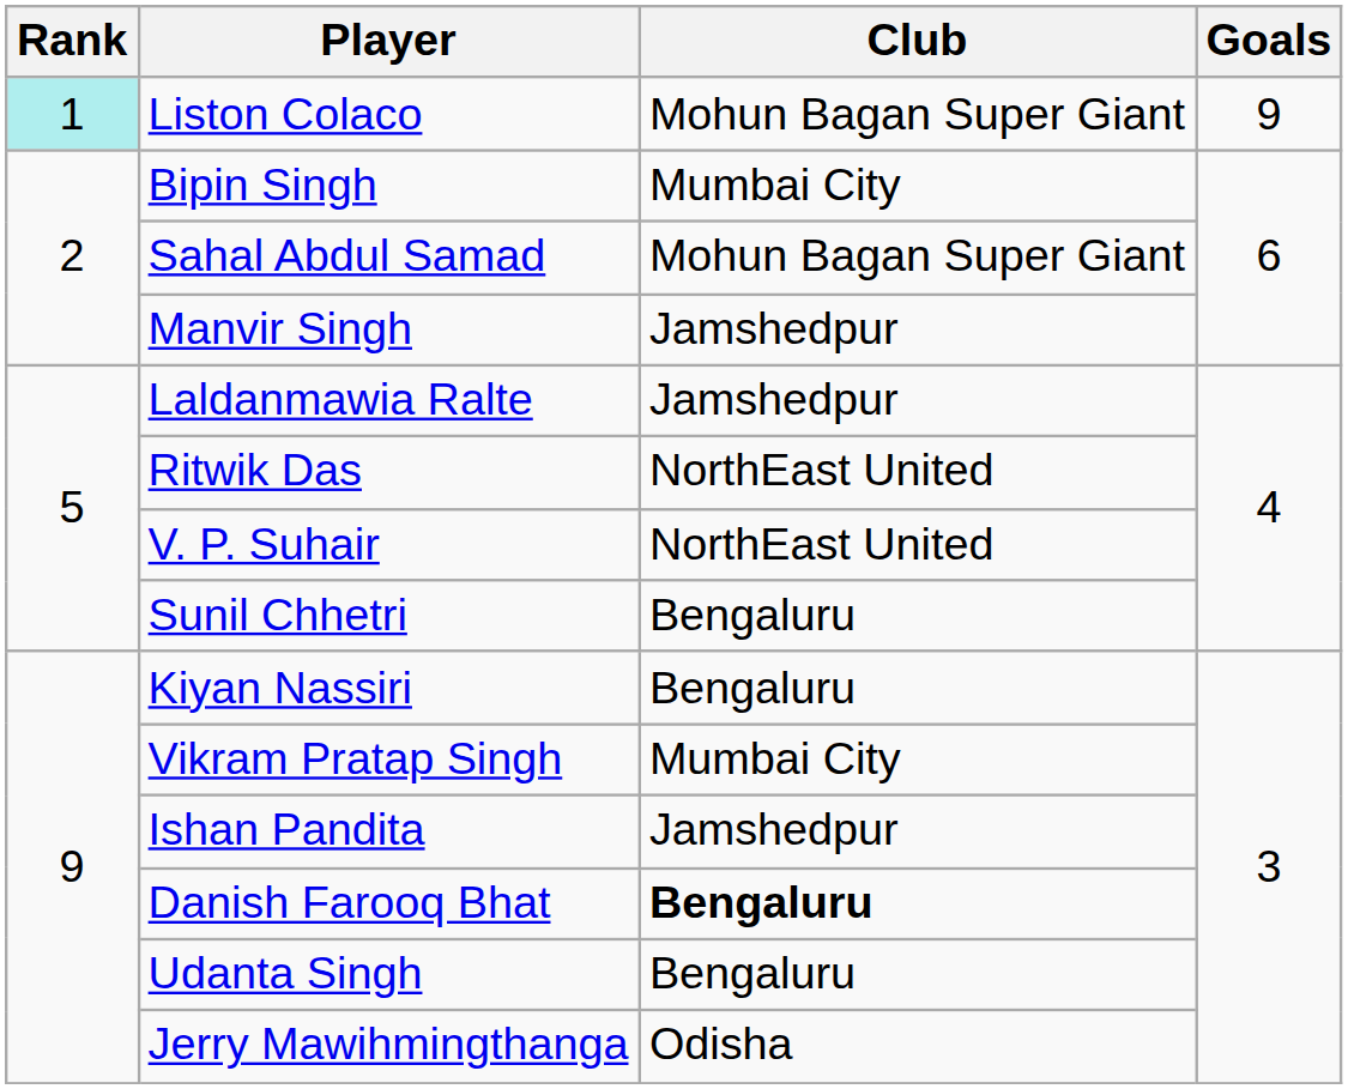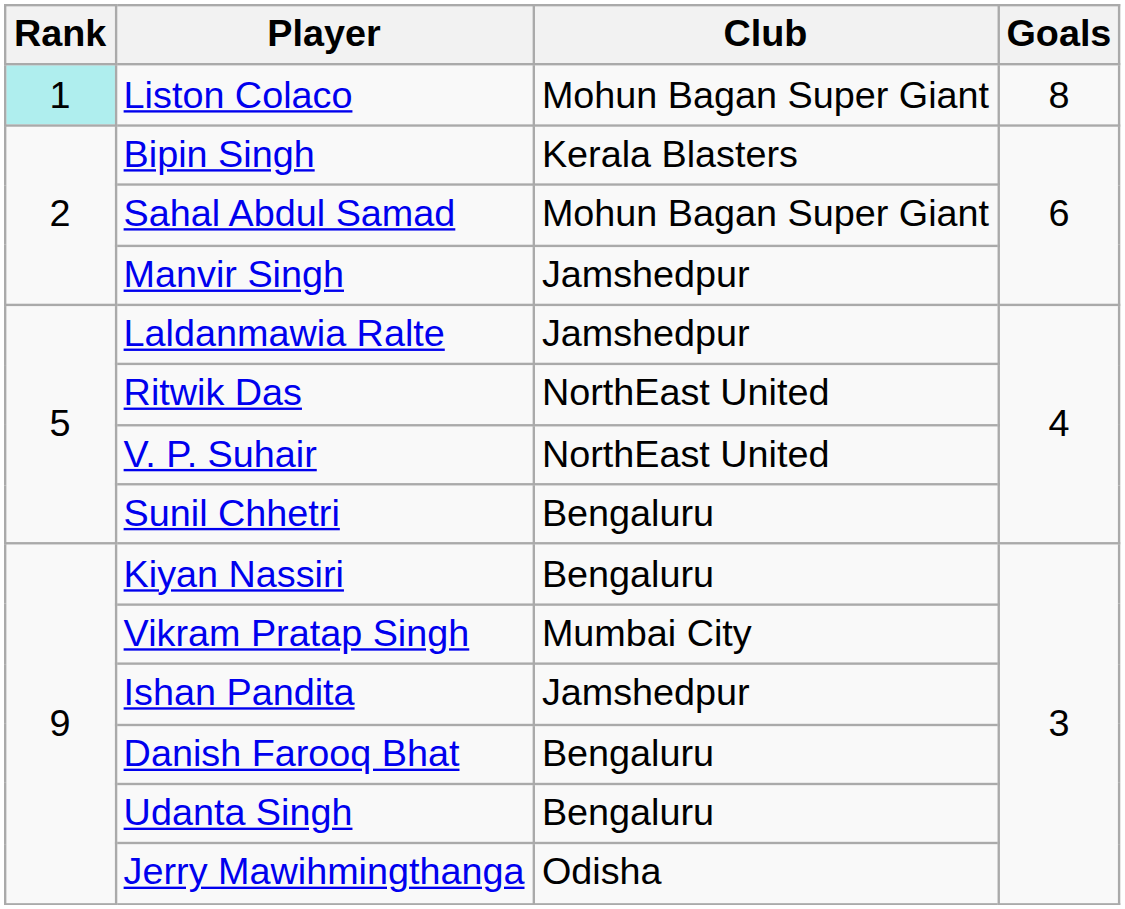 <table class="wikitable sortable" style="text-align:center">
 <tr>
 <th>Rank</th>
 <th>Player</th>
 <th>Club</th>
 <th>Goals</th>
 </tr>
 <tr>
 <td rowspan="1" style="background: paleturquoise;">1</td>
 <td align="left"><a href='#'>Liston Colaco</a></td>
 <td align="left">Mohun Bagan Super Giant</td>
-<td rowspan="1">9</td>
+<td rowspan="1">8</td>
 </tr>
 <tr>
 <td rowspan="3">2</td>
 <td align="left"><a href='#'>Bipin Singh</a></td>
-<td align="left">Mumbai City</td>
+<td align="left">Kerala Blasters</td>
 <td rowspan="3">6</td>
 </tr>
 <tr>
 <td align="left"><a href='#'>Sahal Abdul Samad</a></td>
 <td align="left">Mohun Bagan Super Giant</td>
 </tr>
 <tr>
 <td align="left"><a href='#'>Manvir Singh</a></td>
 <td align="left">Jamshedpur</td>
 </tr>
 <tr>
 <td rowspan="4">5</td>
 <td align="left"><a href='#'>Laldanmawia Ralte</a></td>
 <td align="left">Jamshedpur</td>
 <td rowspan="4">4</td>
 </tr>
 <tr>
 <td align="left"><a href='#'>Ritwik Das</a></td>
 <td align="left">NorthEast United</td>
 </tr>
 <tr>
 <td align="left"><a href='#'>V. P. Suhair</a></td>
 <td align="left">NorthEast United</td>
 </tr>
 <tr>
 <td align="left"><a href='#'>Sunil Chhetri</a></td>
 <td align="left">Bengaluru</td>
 </tr>
 <tr>
 <td rowspan="6">9</td>
 <td align="left"><a href='#'>Kiyan Nassiri</a></td>
 <td align="left">Bengaluru</td>
 <td rowspan="6">3</td>
 </tr>
 <tr>
 <td align="left"><a href='#'>Vikram Pratap Singh</a></td>
 <td align="left">Mumbai City</td>
 </tr>
 <tr>
 <td align="left"><a href='#'>Ishan Pandita</a></td>
 <td align="left">Jamshedpur</td>
 </tr>
 <tr>
 <td align="left"><a href='#'>Danish Farooq Bhat</a></td>
-<td align="left"><strong>Bengaluru</strong></td>
+<td align="left">Bengaluru</td>
 </tr>
 <tr>
 <td align="left"><a href='#'>Udanta Singh</a></td>
 <td align="left">Bengaluru</td>
 </tr>
 <tr>
 <td align="left"><a href='#'>Jerry Mawihmingthanga</a></td>
 <td align="left">Odisha</td>
 </tr>
 </table>
